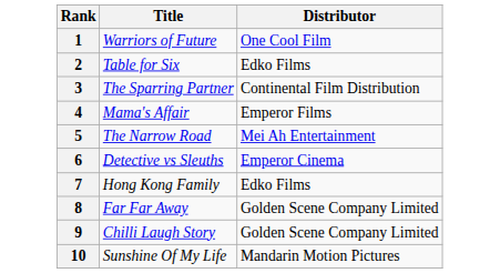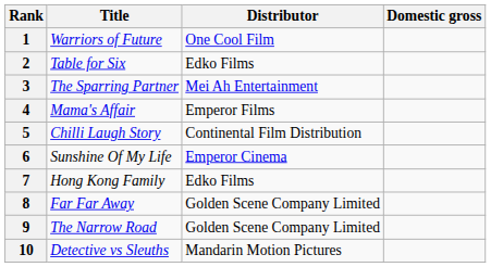 <table class="wikitable sortable" style="margin:auto; margin:auto;">
 <tr>
 <th>Rank</th>
 <th>Title</th>
 <th>Distributor</th>
+<th>Domestic gross</th>
 </tr>
 <tr>
 <th style="text-align:center;">1</th>
 <td><em><a href='#'>Warriors of Future</a></em></td>
 <td><a href='#'>One Cool Film</a></td>
+<td></td>
 </tr>
 <tr>
 <th style="text-align:center;">2</th>
 <td><em><a href='#'>Table for Six</a></em></td>
 <td>Edko Films</td>
+<td></td>
 </tr>
 <tr>
 <th style="text-align:center;">3</th>
 <td><em><a href='#'>The Sparring Partner</a></em></td>
-<td>Continental Film Distribution</td>
+<td><a href='#'>Mei Ah Entertainment</a></td>
+<td></td>
 </tr>
 <tr>
 <th style="text-align:center;">4</th>
 <td><em><a href='#'>Mama's Affair</a></em></td>
 <td>Emperor Films</td>
+<td></td>
 </tr>
 <tr>
 <th style="text-align:center;">5</th>
-<td><em><a href='#'>The Narrow Road</a></em></td>
-<td><a href='#'>Mei Ah Entertainment</a></td>
+<td><em><a href='#'>Chilli Laugh Story</a></em></td>
+<td>Continental Film Distribution</td>
+<td></td>
 </tr>
 <tr>
 <th style="text-align:center;">6</th>
-<td><em><a href='#'>Detective vs Sleuths</a></em></td>
+<td><em>Sunshine Of My Life</em></td>
 <td><a href='#'>Emperor Cinema</a></td>
+<td></td>
 </tr>
 <tr>
 <th style="text-align:center;">7</th>
 <td><em>Hong Kong Family</em></td>
 <td>Edko Films</td>
+<td></td>
 </tr>
 <tr>
 <th style="text-align:center;">8</th>
 <td><em><a href='#'>Far Far Away</a></em></td>
 <td>Golden Scene Company Limited</td>
+<td></td>
 </tr>
 <tr>
 <th style="text-align:center;">9</th>
-<td><em><a href='#'>Chilli Laugh Story</a></em></td>
+<td><em><a href='#'>The Narrow Road</a></em></td>
 <td>Golden Scene Company Limited</td>
+<td></td>
 </tr>
 <tr>
 <th style="text-align:center;">10</th>
-<td><em>Sunshine Of My Life</em></td>
+<td><em><a href='#'>Detective vs Sleuths</a></em></td>
 <td>Mandarin Motion Pictures</td>
+<td></td>
 </tr>
 </table>
